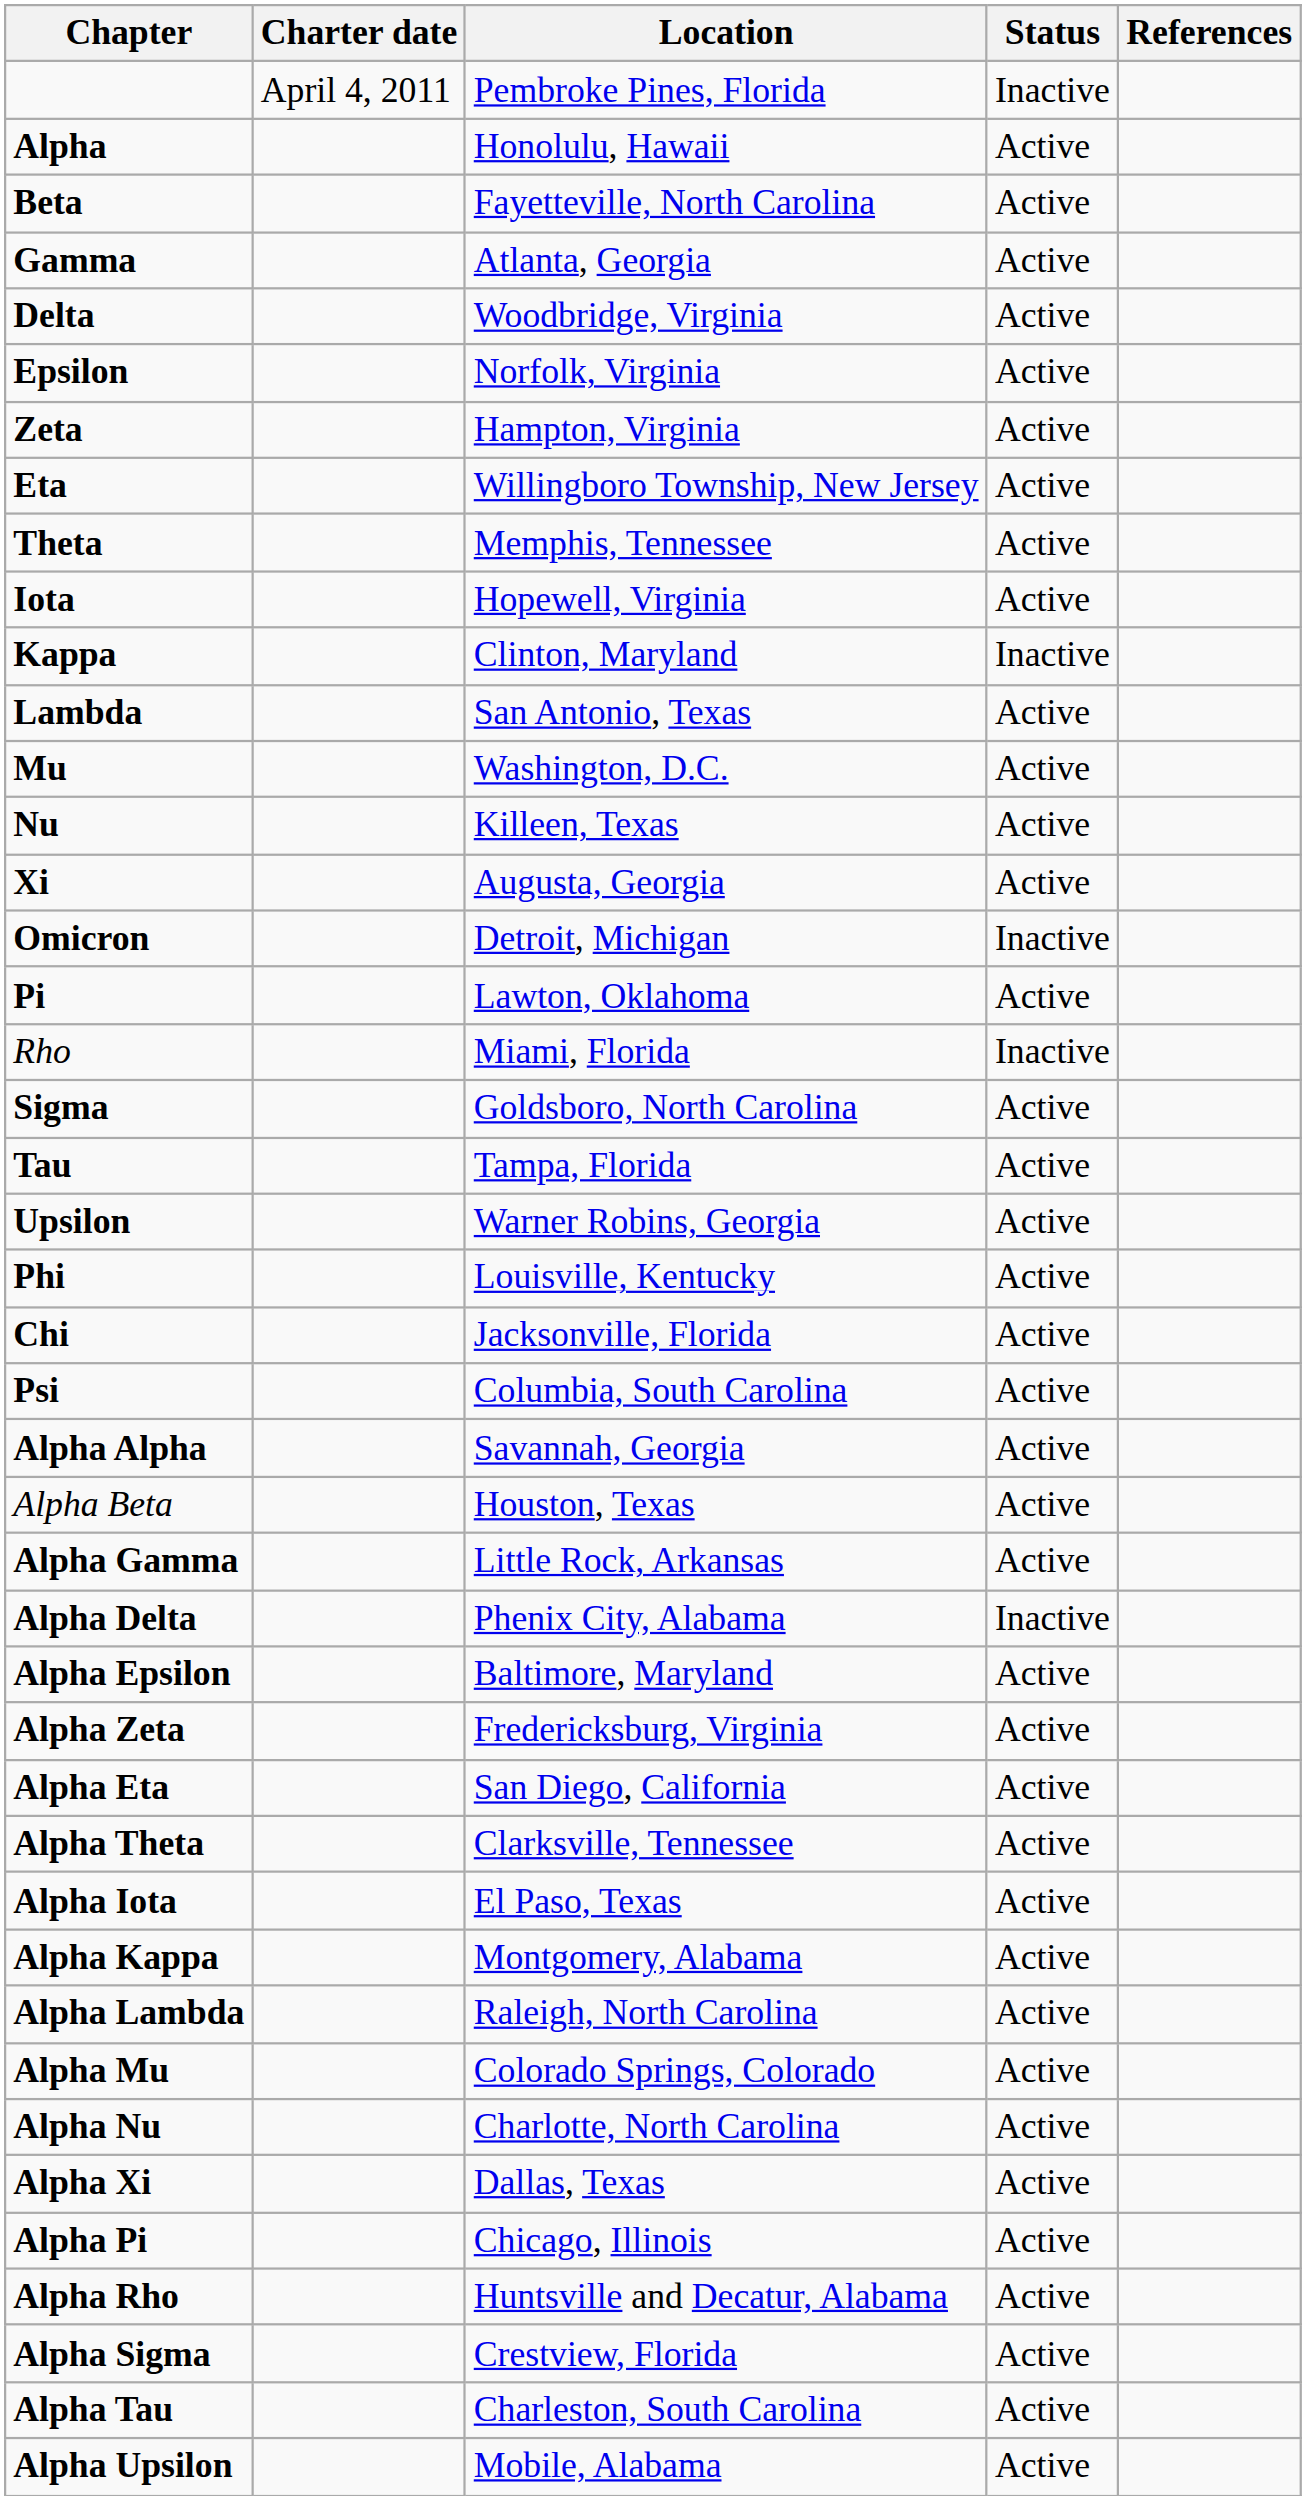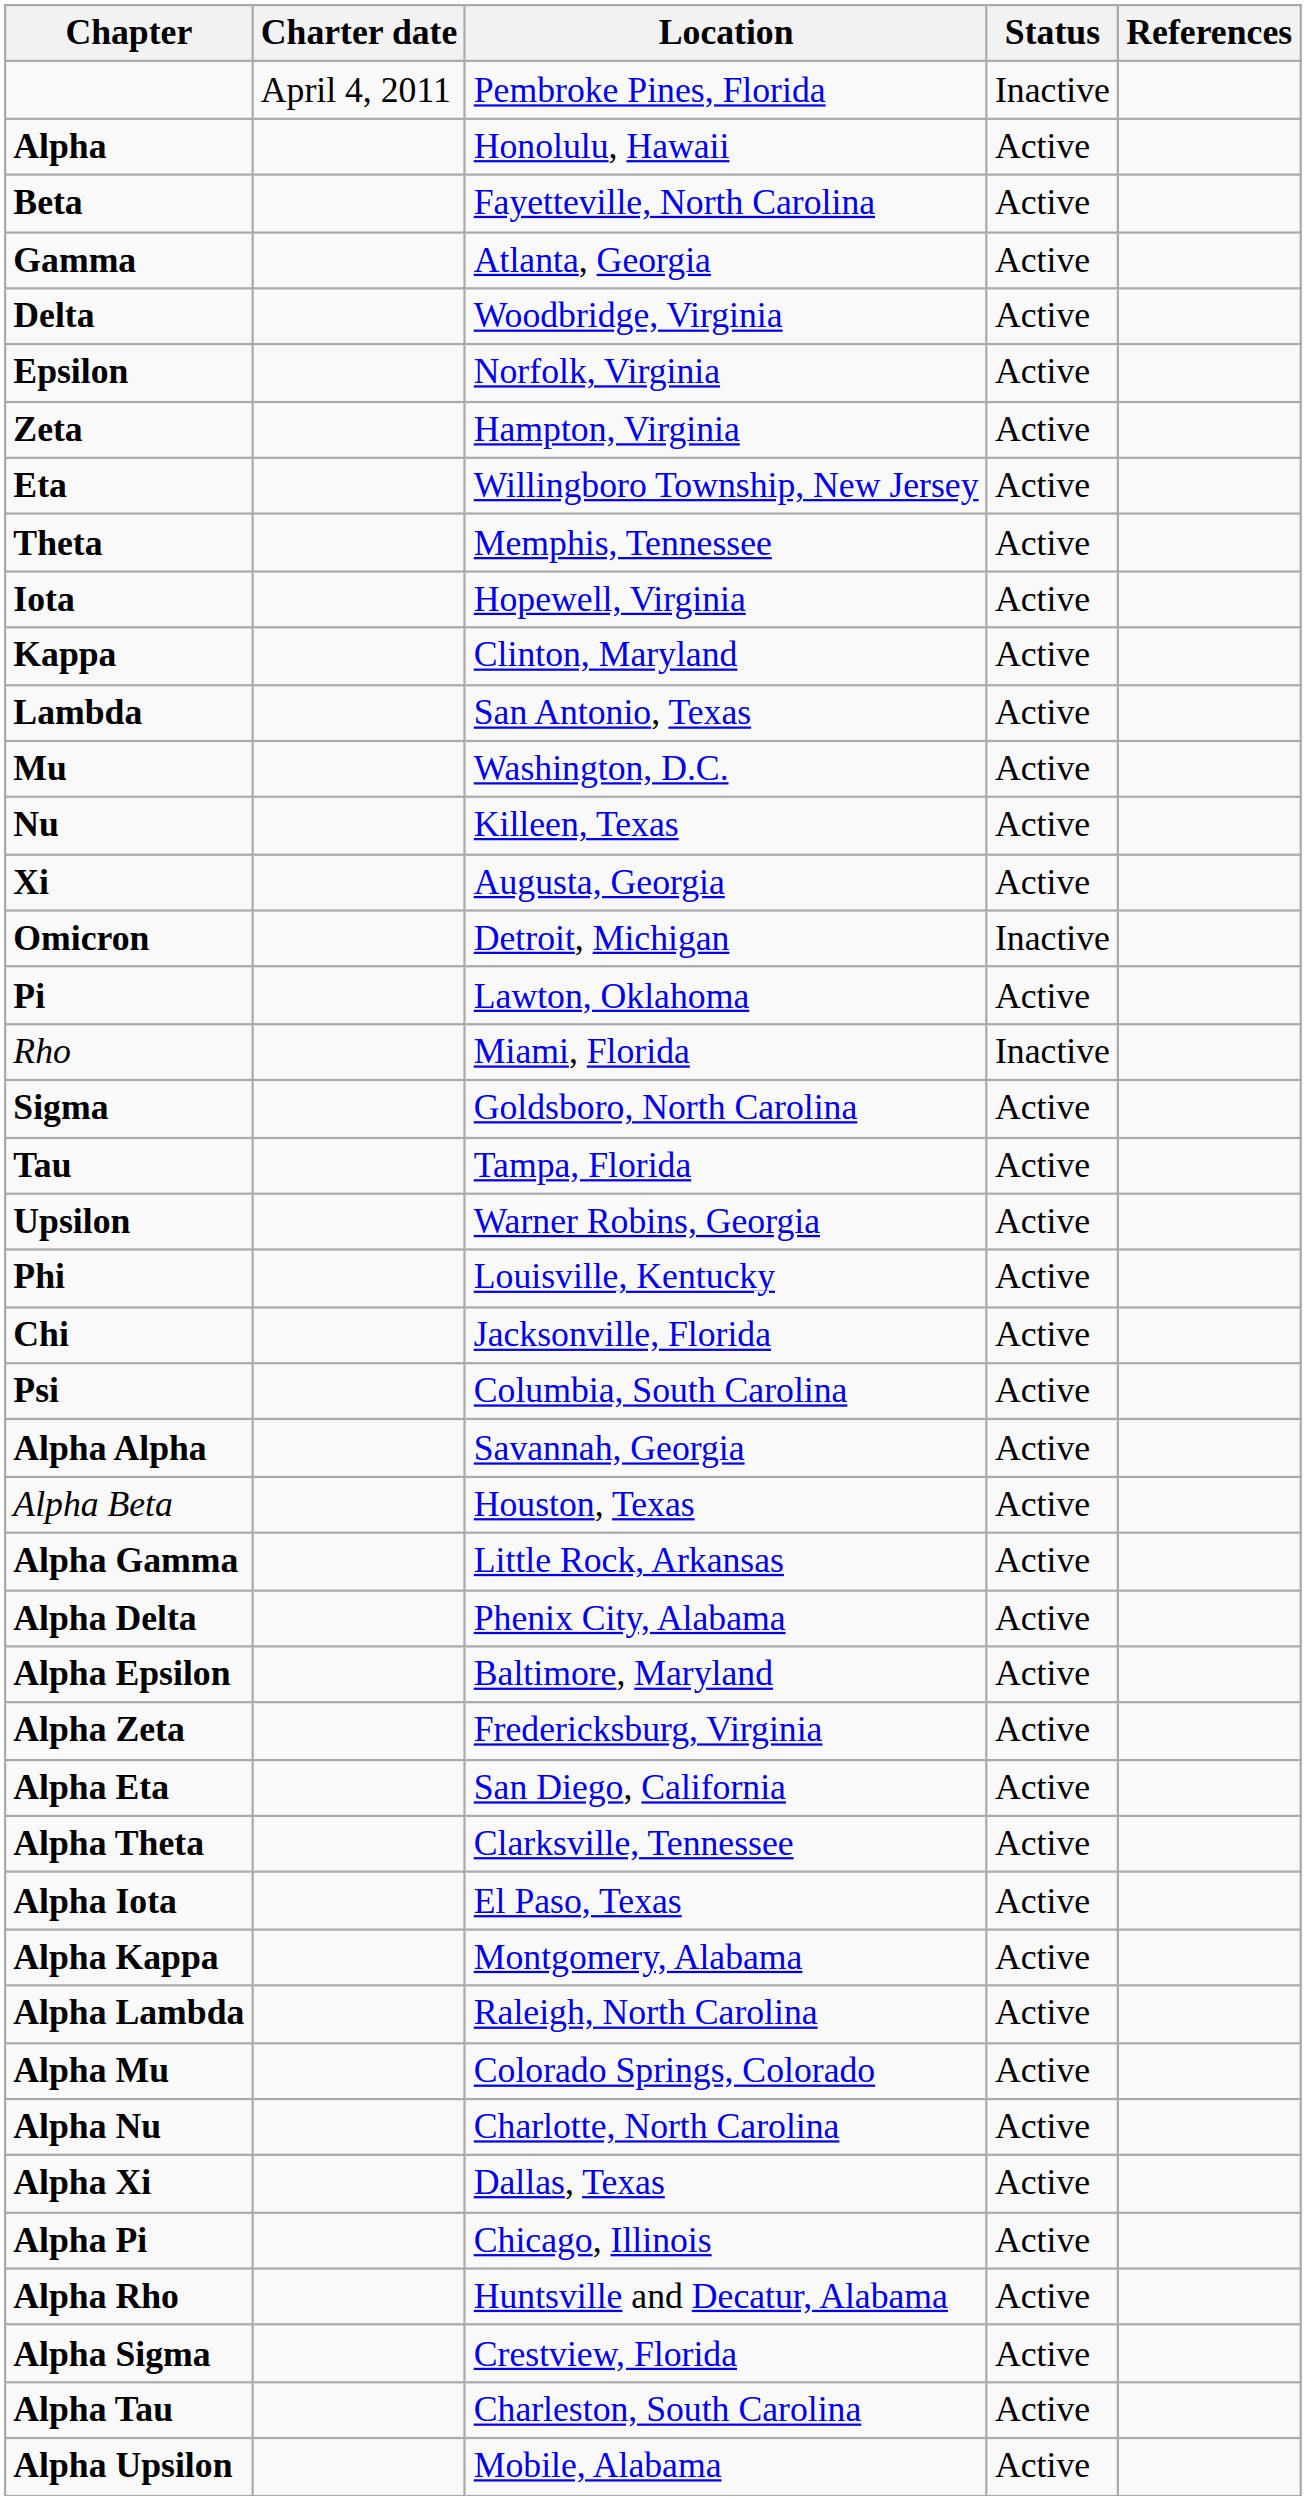 <table class="wikitable sortable">
 <tr>
 <th>Chapter</th>
 <th>Charter date</th>
 <th>Location</th>
 <th>Status</th>
 <th>References</th>
 </tr>
 <tr>
 <td></td>
 <td>April 4, 2011</td>
 <td><a href='#'>Pembroke Pines, Florida</a></td>
 <td>Inactive</td>
 <td></td>
 </tr>
 <tr>
 <td><strong>Alpha</strong></td>
 <td></td>
 <td><a href='#'>Honolulu</a>, <a href='#'>Hawaii</a></td>
 <td>Active</td>
 <td></td>
 </tr>
 <tr>
 <td><strong>Beta</strong></td>
 <td></td>
 <td><a href='#'>Fayetteville, North Carolina</a></td>
 <td>Active</td>
 <td></td>
 </tr>
 <tr>
 <td><strong>Gamma</strong></td>
 <td></td>
 <td><a href='#'>Atlanta</a>, <a href='#'>Georgia</a></td>
 <td>Active</td>
 <td></td>
 </tr>
 <tr>
 <td><strong>Delta</strong></td>
 <td></td>
 <td><a href='#'>Woodbridge, Virginia</a></td>
 <td>Active</td>
 <td></td>
 </tr>
 <tr>
 <td><strong>Epsilon</strong></td>
 <td></td>
 <td><a href='#'>Norfolk, Virginia</a></td>
 <td>Active</td>
 <td></td>
 </tr>
 <tr>
 <td><strong>Zeta</strong></td>
 <td></td>
 <td><a href='#'>Hampton, Virginia</a></td>
 <td>Active</td>
 <td></td>
 </tr>
 <tr>
 <td><strong>Eta</strong></td>
 <td></td>
 <td><a href='#'>Willingboro Township, New Jersey</a></td>
 <td>Active</td>
 <td></td>
 </tr>
 <tr>
 <td><strong>Theta</strong></td>
 <td></td>
 <td><a href='#'>Memphis, Tennessee</a></td>
 <td>Active</td>
 <td></td>
 </tr>
 <tr>
 <td><strong>Iota</strong></td>
 <td></td>
 <td><a href='#'>Hopewell, Virginia</a></td>
 <td>Active</td>
 <td></td>
 </tr>
 <tr>
 <td><strong>Kappa</strong></td>
 <td></td>
 <td><a href='#'>Clinton, Maryland</a></td>
-<td>Inactive</td>
+<td>Active</td>
 <td></td>
 </tr>
 <tr>
 <td><strong>Lambda</strong></td>
 <td></td>
 <td><a href='#'>San Antonio</a>, <a href='#'>Texas</a></td>
 <td>Active</td>
 <td></td>
 </tr>
 <tr>
 <td><strong>Mu</strong></td>
 <td></td>
 <td><a href='#'>Washington, D.C.</a></td>
 <td>Active</td>
 <td></td>
 </tr>
 <tr>
 <td><strong>Nu</strong></td>
 <td></td>
 <td><a href='#'>Killeen, Texas</a></td>
 <td>Active</td>
 <td></td>
 </tr>
 <tr>
 <td><strong>Xi</strong></td>
 <td></td>
 <td><a href='#'>Augusta, Georgia</a></td>
 <td>Active</td>
 <td></td>
 </tr>
 <tr>
 <td><strong>Omicron</strong></td>
 <td></td>
 <td><a href='#'>Detroit</a>, <a href='#'>Michigan</a></td>
 <td>Inactive</td>
 <td></td>
 </tr>
 <tr>
 <td><strong>Pi</strong></td>
 <td></td>
 <td><a href='#'>Lawton, Oklahoma</a></td>
 <td>Active</td>
 <td></td>
 </tr>
 <tr>
 <td><em>Rho</em></td>
 <td></td>
 <td><a href='#'>Miami</a>, <a href='#'>Florida</a></td>
 <td>Inactive</td>
 <td></td>
 </tr>
 <tr>
 <td><strong>Sigma</strong></td>
 <td></td>
 <td><a href='#'>Goldsboro, North Carolina</a></td>
 <td>Active</td>
 <td></td>
 </tr>
 <tr>
 <td><strong>Tau</strong></td>
 <td></td>
 <td><a href='#'>Tampa, Florida</a></td>
 <td>Active</td>
 <td></td>
 </tr>
 <tr>
 <td><strong>Upsilon</strong></td>
 <td></td>
 <td><a href='#'>Warner Robins, Georgia</a></td>
 <td>Active</td>
 <td></td>
 </tr>
 <tr>
 <td><strong>Phi</strong></td>
 <td></td>
 <td><a href='#'>Louisville, Kentucky</a></td>
 <td>Active</td>
 <td></td>
 </tr>
 <tr>
 <td><strong>Chi</strong></td>
 <td></td>
 <td><a href='#'>Jacksonville, Florida</a></td>
 <td>Active</td>
 <td></td>
 </tr>
 <tr>
 <td><strong>Psi</strong></td>
 <td></td>
 <td><a href='#'>Columbia, South Carolina</a></td>
 <td>Active</td>
 <td></td>
 </tr>
 <tr>
 <td><strong>Alpha Alpha</strong></td>
 <td></td>
 <td><a href='#'>Savannah, Georgia</a></td>
 <td>Active</td>
 <td></td>
 </tr>
 <tr>
 <td><em>Alpha Beta</em></td>
 <td></td>
 <td><a href='#'>Houston</a>, <a href='#'>Texas</a></td>
 <td>Active</td>
 <td></td>
 </tr>
 <tr>
 <td><strong>Alpha Gamma</strong></td>
 <td></td>
 <td><a href='#'>Little Rock, Arkansas</a></td>
 <td>Active</td>
 <td></td>
 </tr>
 <tr>
 <td><strong>Alpha Delta</strong></td>
 <td></td>
 <td><a href='#'>Phenix City, Alabama</a></td>
-<td>Inactive</td>
+<td>Active</td>
 <td></td>
 </tr>
 <tr>
 <td><strong>Alpha Epsilon</strong></td>
 <td></td>
 <td><a href='#'>Baltimore</a>, <a href='#'>Maryland</a></td>
 <td>Active</td>
 <td></td>
 </tr>
 <tr>
 <td><strong>Alpha Zeta</strong></td>
 <td></td>
 <td><a href='#'>Fredericksburg, Virginia</a></td>
 <td>Active</td>
 <td></td>
 </tr>
 <tr>
 <td><strong>Alpha Eta</strong></td>
 <td></td>
 <td><a href='#'>San Diego</a>, <a href='#'>California</a></td>
 <td>Active</td>
 <td></td>
 </tr>
 <tr>
 <td><strong>Alpha Theta</strong></td>
 <td></td>
 <td><a href='#'>Clarksville, Tennessee</a></td>
 <td>Active</td>
 <td></td>
 </tr>
 <tr>
 <td><strong>Alpha Iota</strong></td>
 <td></td>
 <td><a href='#'>El Paso, Texas</a></td>
 <td>Active</td>
 <td></td>
 </tr>
 <tr>
 <td><strong>Alpha Kappa</strong></td>
 <td></td>
 <td><a href='#'>Montgomery, Alabama</a></td>
 <td>Active</td>
 <td></td>
 </tr>
 <tr>
 <td><strong>Alpha Lambda</strong></td>
 <td></td>
 <td><a href='#'>Raleigh, North Carolina</a></td>
 <td>Active</td>
 <td></td>
 </tr>
 <tr>
 <td><strong>Alpha Mu</strong></td>
 <td></td>
 <td><a href='#'>Colorado Springs, Colorado</a></td>
 <td>Active</td>
 <td></td>
 </tr>
 <tr>
 <td><strong>Alpha Nu</strong></td>
 <td></td>
 <td><a href='#'>Charlotte, North Carolina</a></td>
 <td>Active</td>
 <td></td>
 </tr>
 <tr>
 <td><strong>Alpha Xi</strong></td>
 <td></td>
 <td><a href='#'>Dallas</a>, <a href='#'>Texas</a></td>
 <td>Active</td>
 <td></td>
 </tr>
 <tr>
 <td><strong>Alpha Pi</strong></td>
 <td></td>
 <td><a href='#'>Chicago</a>, <a href='#'>Illinois</a></td>
 <td>Active</td>
 <td></td>
 </tr>
 <tr>
 <td><strong>Alpha Rho</strong></td>
 <td></td>
 <td><a href='#'>Huntsville</a> and <a href='#'>Decatur, Alabama</a></td>
 <td>Active</td>
 <td></td>
 </tr>
 <tr>
 <td><strong>Alpha Sigma</strong></td>
 <td></td>
 <td><a href='#'>Crestview, Florida</a></td>
 <td>Active</td>
 <td></td>
 </tr>
 <tr>
 <td><strong>Alpha Tau</strong></td>
 <td></td>
 <td><a href='#'>Charleston, South Carolina</a></td>
 <td>Active</td>
 <td></td>
 </tr>
 <tr>
 <td><strong>Alpha Upsilon</strong></td>
 <td></td>
 <td><a href='#'>Mobile, Alabama</a></td>
 <td>Active</td>
 <td></td>
 </tr>
 </table>
